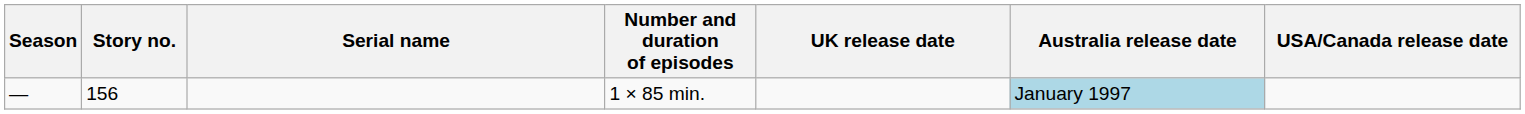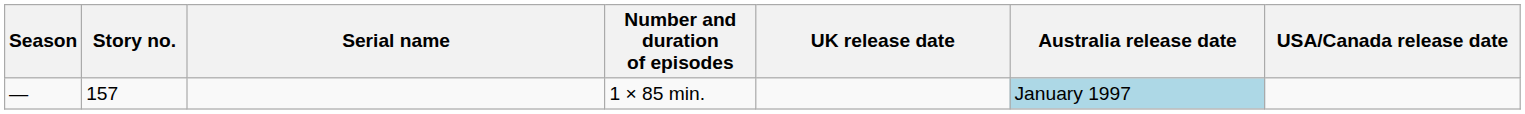 <table class="wikitable sortable" style="width:100%;">
 <tr>
 <th style="width:4%;">Season</th>
 <th style="width:7%;">Story no.</th>
 <th style="width:28%;">Serial name</th>
 <th style="width:10%;">Number and duration<br>of episodes</th>
 <th style="width:17%;">UK release date</th>
 <th style="width:17%;">Australia  release date</th>
 <th style="width:17%;">USA/Canada release date</th>
 </tr>
 <tr>
 <td>—</td>
-<td>156</td>
+<td>157</td>
 <td><em></em></td>
 <td>1 × 85 min.</td>
 <td></td>
 <td data-sort-value="1997-01" style="background: lightblue;">January 1997</td>
 <td></td>
 </tr>
 </table>
